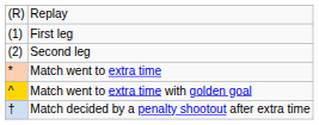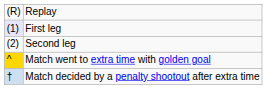 <table class=wikitable>
 <tr>
 <td>(R)</td>
 <td>Replay</td>
 </tr>
 <tr>
-<td>(1)</td>
+<td style="background: lavender;">(1)</td>
 <td>First leg</td>
 </tr>
 <tr>
 <td>(2)</td>
 <td>Second leg</td>
-</tr>
-<tr>
-<td style=background-color:#FBCEB1>*</td>
-<td>Match went to <a href='#'>extra time</a></td>
 </tr>
 <tr>
 <td style=background-color:gold>^</td>
 <td>Match went to <a href='#'>extra time</a> with <a href='#'>golden goal</a></td>
 </tr>
 <tr>
 <td style=background-color:#cedff2>†</td>
 <td>Match decided by a <a href='#'>penalty shootout</a> after extra time</td>
 </tr>
 </table>
